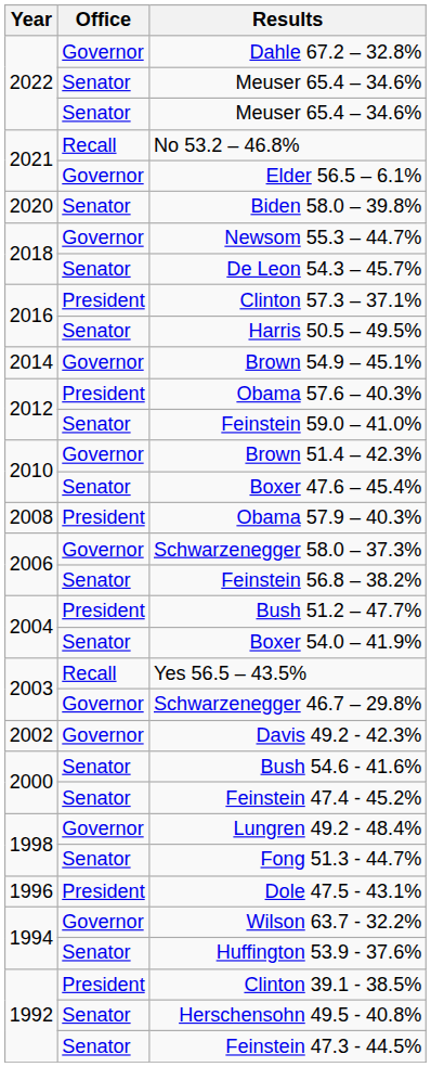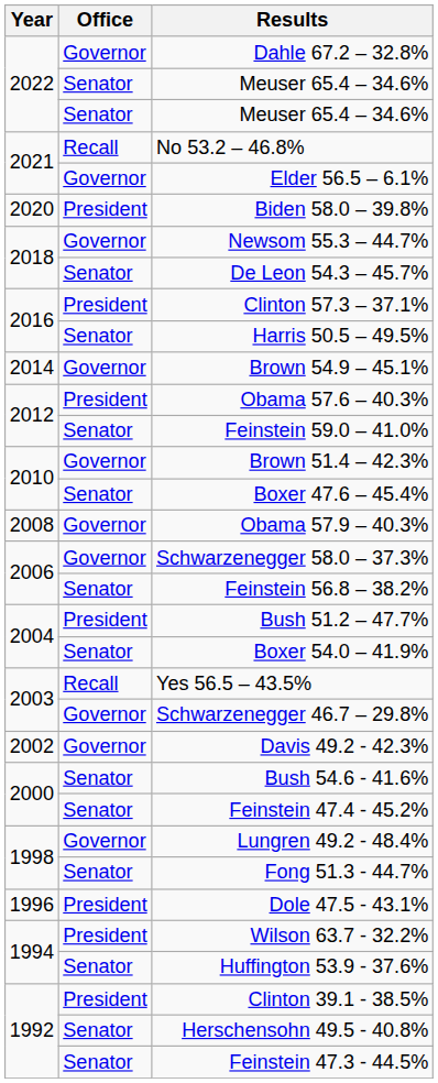 <table class=wikitable>
 <tr>
 <th>Year</th>
 <th>Office</th>
 <th>Results</th>
 </tr>
 <tr>
 <td rowspan="3">2022</td>
 <td><a href='#'>Governor</a></td>
 <td align="right" ><a href='#'>Dahle</a> 67.2 – 32.8%</td>
 </tr>
 <tr>
 <td><a href='#'>Senator</a></td>
 <td align="right" >Meuser 65.4 – 34.6%</td>
 </tr>
 <tr>
 <td><a href='#'>Senator</a></td>
 <td align="right" >Meuser 65.4 – 34.6%</td>
 </tr>
 <tr>
 <td rowspan="2">2021</td>
 <td><a href='#'>Recall</a></td>
 <td> No 53.2 – 46.8%</td>
 </tr>
 <tr>
 <td><a href='#'>Governor</a></td>
 <td align="right" ><a href='#'>Elder</a> 56.5 – 6.1%</td>
 </tr>
 <tr>
 <td rowspan="1">2020</td>
-<td><a href='#'>Senator</a></td>
+<td><a href='#'>President</a></td>
 <td align="right" ><a href='#'>Biden</a> 58.0 – 39.8%</td>
 </tr>
 <tr>
 <td rowspan="2">2018</td>
 <td><a href='#'>Governor</a></td>
 <td align="right" ><a href='#'>Newsom</a> 55.3 – 44.7%</td>
 </tr>
 <tr>
 <td><a href='#'>Senator</a></td>
 <td align="right" ><a href='#'>De Leon</a> 54.3 – 45.7%</td>
 </tr>
 <tr>
 <td rowspan="2">2016</td>
 <td><a href='#'>President</a></td>
 <td align="right" ><a href='#'>Clinton</a> 57.3 – 37.1%</td>
 </tr>
 <tr>
 <td><a href='#'>Senator</a></td>
 <td align="right" ><a href='#'>Harris</a> 50.5 – 49.5%</td>
 </tr>
 <tr>
 <td>2014</td>
 <td><a href='#'>Governor</a></td>
 <td align="right" ><a href='#'>Brown</a> 54.9 – 45.1%</td>
 </tr>
 <tr>
 <td rowspan="2">2012</td>
 <td><a href='#'>President</a></td>
 <td align="right" ><a href='#'>Obama</a> 57.6 – 40.3%</td>
 </tr>
 <tr>
 <td><a href='#'>Senator</a></td>
 <td align="right" ><a href='#'>Feinstein</a> 59.0 – 41.0%</td>
 </tr>
 <tr>
 <td rowspan="2">2010</td>
 <td><a href='#'>Governor</a></td>
 <td align="right" ><a href='#'>Brown</a> 51.4 – 42.3%</td>
 </tr>
 <tr>
 <td><a href='#'>Senator</a></td>
 <td align="right" ><a href='#'>Boxer</a> 47.6 – 45.4%</td>
 </tr>
 <tr>
 <td>2008</td>
-<td><a href='#'>President</a></td>
+<td><a href='#'>Governor</a></td>
 <td align="right" ><a href='#'>Obama</a> 57.9 – 40.3%</td>
 </tr>
 <tr>
 <td rowspan=2>2006</td>
 <td><a href='#'>Governor</a></td>
 <td align="right" ><a href='#'>Schwarzenegger</a> 58.0 – 37.3%</td>
 </tr>
 <tr>
 <td><a href='#'>Senator</a></td>
 <td align="right" ><a href='#'>Feinstein</a> 56.8 – 38.2%</td>
 </tr>
 <tr>
 <td rowspan=2>2004</td>
 <td><a href='#'>President</a></td>
 <td align="right" ><a href='#'>Bush</a> 51.2 – 47.7%</td>
 </tr>
 <tr>
 <td><a href='#'>Senator</a></td>
 <td align="right" ><a href='#'>Boxer</a> 54.0 – 41.9%</td>
 </tr>
 <tr>
 <td rowspan=2>2003</td>
 <td><a href='#'>Recall</a></td>
 <td> Yes 56.5 – 43.5%</td>
 </tr>
 <tr>
 <td><a href='#'>Governor</a></td>
 <td align="right" ><a href='#'>Schwarzenegger</a> 46.7 – 29.8%</td>
 </tr>
 <tr>
 <td rowspan=1>2002</td>
 <td><a href='#'>Governor</a></td>
 <td align="right" ><a href='#'>Davis</a> 49.2 - 42.3%</td>
 </tr>
 <tr>
 <td rowspan=2>2000</td>
 <td><a href='#'>Senator</a></td>
 <td align="right" ><a href='#'>Bush</a> 54.6 - 41.6%</td>
 </tr>
 <tr>
 <td><a href='#'>Senator</a></td>
 <td align="right" ><a href='#'>Feinstein</a> 47.4 - 45.2%</td>
 </tr>
 <tr>
 <td rowspan=2>1998</td>
 <td><a href='#'>Governor</a></td>
 <td align="right" ><a href='#'>Lungren</a> 49.2 - 48.4%</td>
 </tr>
 <tr>
 <td><a href='#'>Senator</a></td>
 <td align="right" ><a href='#'>Fong</a> 51.3 - 44.7%</td>
 </tr>
 <tr>
 <td rowspan=1>1996</td>
 <td><a href='#'>President</a></td>
 <td align="right" ><a href='#'>Dole</a> 47.5 - 43.1%</td>
 </tr>
 <tr>
 <td rowspan=2>1994</td>
-<td><a href='#'>Governor</a></td>
+<td><a href='#'>President</a></td>
 <td align="right" ><a href='#'>Wilson</a> 63.7 - 32.2%</td>
 </tr>
 <tr>
 <td><a href='#'>Senator</a></td>
 <td align="right" ><a href='#'>Huffington</a> 53.9 - 37.6%</td>
 </tr>
 <tr>
 <td rowspan=3>1992</td>
 <td><a href='#'>President</a></td>
 <td align="right" ><a href='#'>Clinton</a> 39.1 - 38.5%</td>
 </tr>
 <tr>
 <td><a href='#'>Senator</a></td>
 <td align="right" ><a href='#'>Herschensohn</a> 49.5 - 40.8%</td>
 </tr>
 <tr>
 <td><a href='#'>Senator</a></td>
 <td align="right" ><a href='#'>Feinstein</a> 47.3 - 44.5%</td>
 </tr>
 </table>
